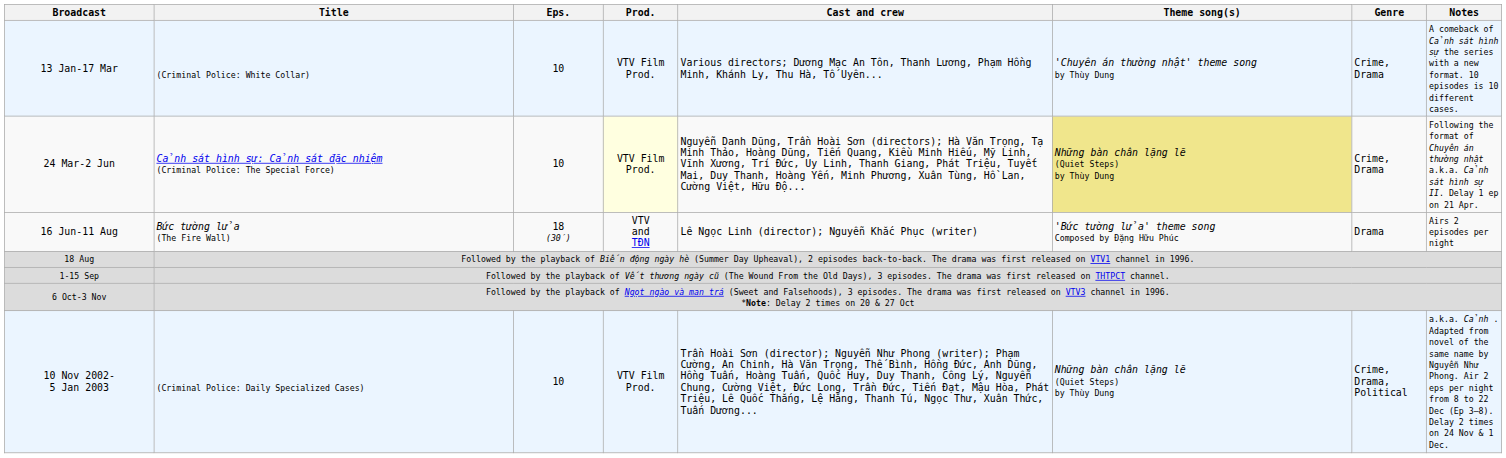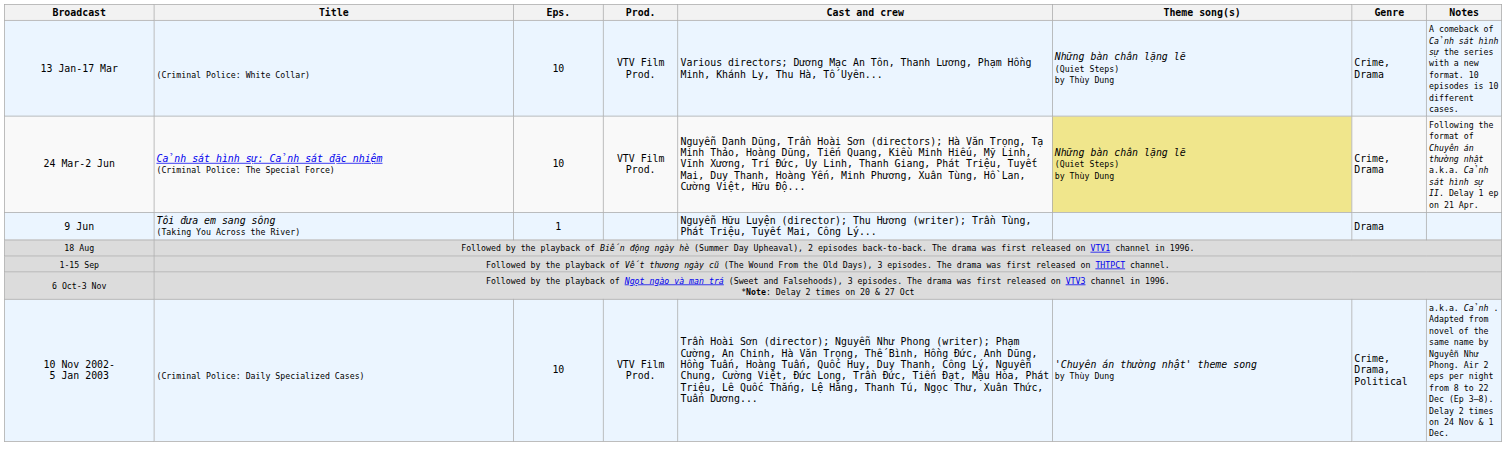 <table class="wikitable sortable">
 <tr>
 <th style="width:10%;">Broadcast</th>
 <th style="width:24%;">Title</th>
 <th style="width:6%;">Eps.</th>
 <th style="width:5%;">Prod.</th>
 <th style="width:25%;">Cast and crew</th>
 <th style="width:20%;">Theme song(s)</th>
 <th style="width:5%;">Genre</th>
 <th style="width:5%;">Notes</th>
 </tr>
 <tr ---- bgcolor="#ebf5ff">
 <td style="text-align:center;">13 Jan-17 Mar <br></td>
 <td><em></em> <br><small>(Criminal Police: White Collar)</small></td>
 <td style="text-align:center;">10</td>
 <td style="text-align:center;">VTV Film Prod.</td>
 <td>Various directors; Dương Mạc An Tôn, Thanh Lương, Phạm Hồng Minh, Khánh Ly, Thu Hà, Tố Uyên...</td>
-<td><em> 'Chuyên án thường nhật' theme song</em><br><small>by Thùy Dung</small></td>
+<td><em>Những bàn chân lặng lẽ</em><br><small>(Quiet Steps)<br>by Thùy Dung</small></td>
 <td>Crime, Drama</td>
 <td><small>A comeback of <em>Cảnh sát hình sự</em> the series with a new format. 10 episodes is 10 different cases.</small></td>
 </tr>
 <tr>
 <td style="text-align:center;">24 Mar-2 Jun <br></td>
 <td><em><a href='#'>Cảnh sát hình sự: Cảnh sát đặc nhiệm</a></em> <br><small>(Criminal Police: The Special Force)</small></td>
 <td style="text-align:center;">10</td>
-<td style="background: lightyellow; text-align:center;">VTV Film Prod.</td>
+<td style="text-align:center;">VTV Film Prod.</td>
 <td>Nguyễn Danh Dũng, Trần Hoài Sơn (directors); Hà Văn Trọng, Tạ Minh Thảo, Hoàng Dũng, Tiến Quang, Kiều Minh Hiếu, Mỹ Linh, Vĩnh Xương, Trí Đức, Uy Linh, Thanh Giang, Phát Triệu, Tuyết Mai, Duy Thanh, Hoàng Yến, Minh Phương, Xuân Tùng, Hồ Lan, Cường Việt, Hữu Độ...</td>
 <td style="background: khaki;"><em>Những bàn chân lặng lẽ</em><br><small>(Quiet Steps)<br>by Thùy Dung</small></td>
 <td>Crime, Drama</td>
 <td><small>Following the format of <em>Chuyên án thường nhật</em> a.k.a. <em>Cảnh sát hình sự II</em>. Delay 1 ep on 21 Apr.</small></td>
 </tr>
-<tr>
-<td style="text-align:center;">16 Jun-11 Aug <br></td>
-<td><em>Bức tường lửa</em> <br><small>(The Fire Wall)</small></td>
-<td style="text-align:center;">18<br><small><em>(30′)</em></small></td>
-<td style="text-align:center;">VTV<br>and<br><a href='#'>TĐN</a></td>
-<td>Lê Ngọc Linh (director); Nguyễn Khắc Phục (writer)</td>
-<td><em> 'Bức tường lửa' theme song</em><br><small>Composed by Đặng Hữu Phúc</small></td>
+<tr ---- bgcolor="#ebf5ff">
+<td style="text-align:center;">9 Jun <br></td>
+<td><em>Tôi đưa em sang sông</em> <br><small>(Taking You Across the River)</small></td>
+<td style="text-align:center;">1</td>
+<td style="text-align:center;"></td>
+<td>Nguyễn Hữu Luyện (director); Thu Hương (writer); Trần Tùng, Phát Triệu, Tuyết Mai, Công Lý...</td>
+<td></td>
 <td>Drama</td>
-<td><small>Airs 2 episodes per night</small></td>
+<td></td>
 </tr>
 <tr ---- bgcolor="#DCDCDC">
 <td style="text-align:center;"><small>18 Aug</small></td>
 <td colspan="7" align=center><small>Followed by the playback of <em>Biến động ngày hè</em> (Summer Day Upheaval), 2 episodes back-to-back. The drama was first released on <a href='#'>VTV1</a> channel in 1996.</small></td>
 </tr>
 <tr ---- bgcolor="#DCDCDC">
 <td style="text-align:center;"><small>1-15 Sep</small></td>
 <td colspan="7" align=center><small>Followed by the playback of <em>Vết thương ngày cũ</em> (The Wound From the Old Days), 3 episodes. The drama was first released on <a href='#'>THTPCT</a> channel.</small></td>
 </tr>
 <tr ---- bgcolor="#DCDCDC">
 <td style="text-align:center;"><small>6 Oct-3 Nov</small></td>
 <td colspan="7" align=center><small>Followed by the playback of <em><a href='#'>Ngọt ngào và man trá</a></em> (Sweet and Falsehoods), 3 episodes. The drama was first released on <a href='#'>VTV3</a> channel in 1996.</small><br><small>*<strong>Note</strong>: Delay 2 times on 20 & 27 Oct</small></td>
 </tr>
 <tr ---- bgcolor="#ebf5ff">
 <td style="text-align:center;">10 Nov 2002-<br>5 Jan 2003 <br></td>
 <td><em></em> <br><small>(Criminal Police: Daily Specialized Cases)</small></td>
 <td style="text-align:center;">10</td>
 <td style="text-align:center;">VTV Film Prod.</td>
 <td>Trần Hoài Sơn (director); Nguyễn Như Phong (writer); Phạm Cường, An Chinh, Hà Văn Trọng, Thế Bình, Hồng Đức, Anh Dũng, Hồng Tuấn, Hoàng Tuấn, Quốc Huy, Duy Thanh, Công Lý, Nguyễn Chung, Cường Việt, Đức Long, Trần Đức, Tiến Đạt, Mậu Hòa, Phát Triệu, Lê Quốc Thắng, Lệ Hằng, Thanh Tú, Ngọc Thư, Xuân Thức, Tuấn Dương...</td>
-<td><em>Những bàn chân lặng lẽ</em><br><small>(Quiet Steps)<br>by Thùy Dung</small></td>
+<td><em> 'Chuyên án thường nhật' theme song</em><br><small>by Thùy Dung</small></td>
 <td>Crime, Drama, Political</td>
 <td><small>a.k.a. <em>Cảnh </em>. Adapted from novel of the same name by Nguyễn Như Phong. Air 2 eps per night from 8 to 22 Dec (Ep 3–8). Delay 2 times on 24 Nov & 1 Dec.</small></td>
 </tr>
 </table>
